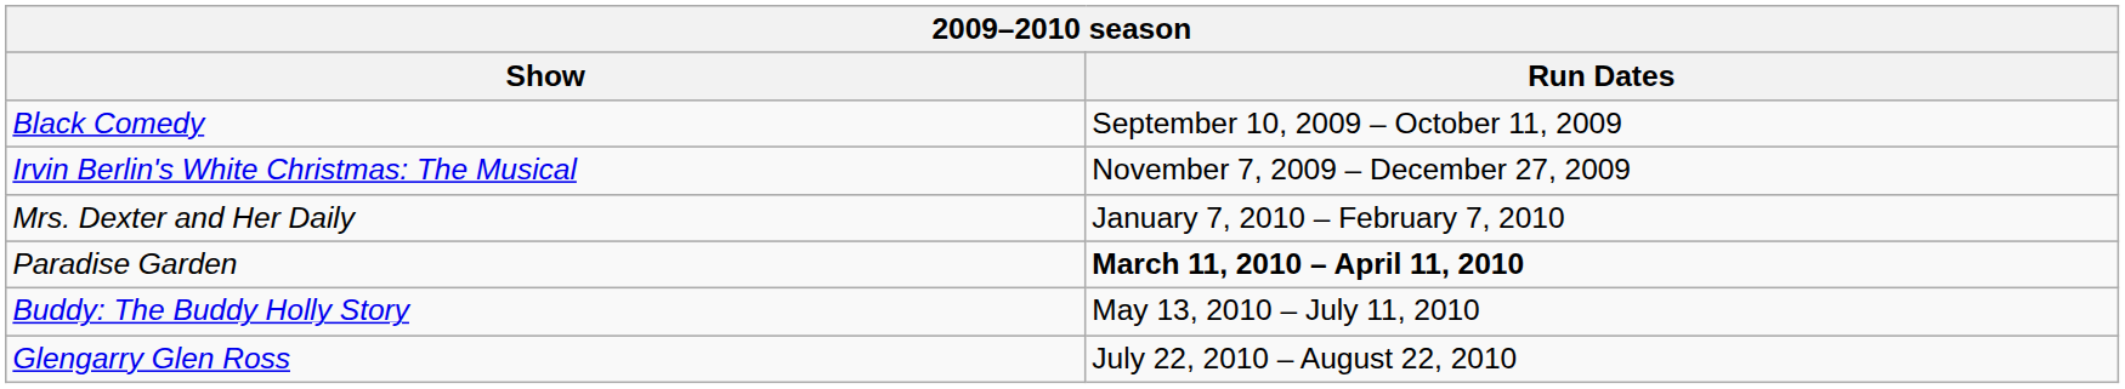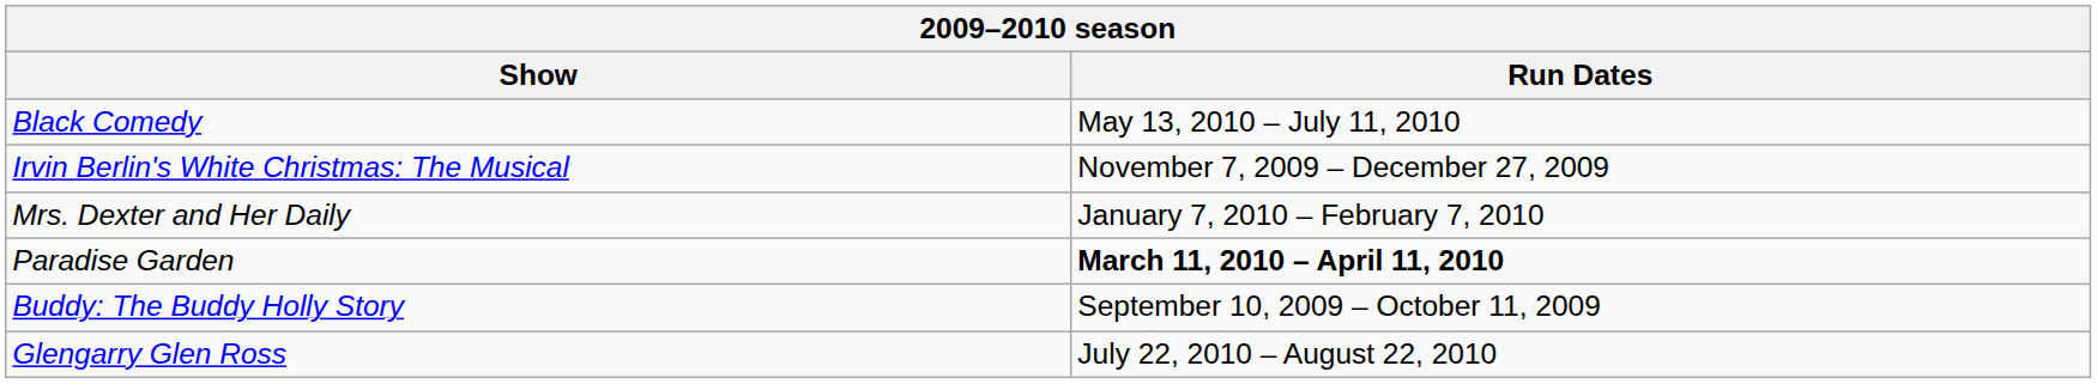 <table class="wikitable collapsible collapsed" width=90%>
 <tr>
 <th colspan=4>2009–2010 season</th>
 </tr>
 <tr>
 <th>Show</th>
 <th>Run Dates</th>
 </tr>
 <tr>
 <td><em><a href='#'>Black Comedy</a></em></td>
-<td>September 10, 2009 – October 11, 2009</td>
+<td>May 13, 2010 – July 11, 2010</td>
 </tr>
 <tr>
 <td><em><a href='#'>Irvin Berlin's White Christmas: The Musical</a></em></td>
 <td>November 7, 2009 – December 27, 2009</td>
 </tr>
 <tr>
 <td><em>Mrs. Dexter and Her Daily</em></td>
 <td>January 7, 2010 – February 7, 2010</td>
 </tr>
 <tr>
 <td><em>Paradise Garden</em></td>
 <td><strong>March 11, 2010 – April 11, 2010</strong></td>
 </tr>
 <tr>
 <td><em><a href='#'>Buddy: The Buddy Holly Story</a></em></td>
-<td>May 13, 2010 – July 11, 2010</td>
+<td>September 10, 2009 – October 11, 2009</td>
 </tr>
 <tr>
 <td><em><a href='#'>Glengarry Glen Ross</a></em></td>
 <td>July 22, 2010 – August 22, 2010</td>
 </tr>
 </table>
